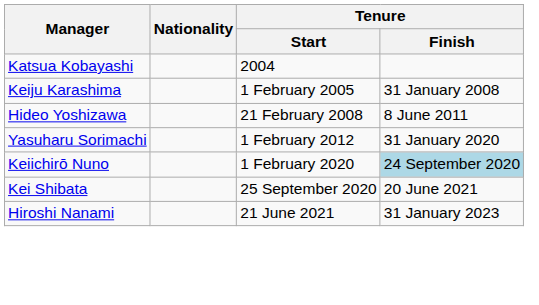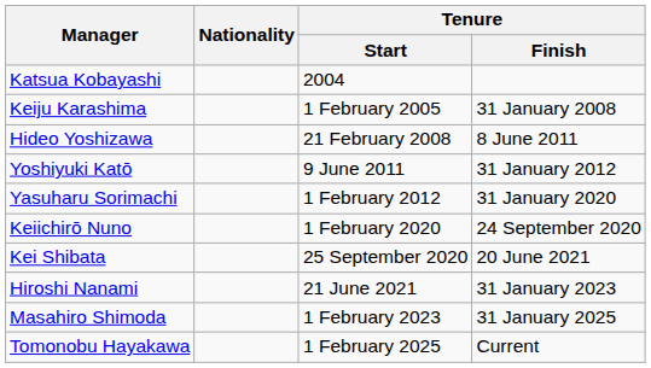 <table class="wikitable">
 <tr>
 <th rowspan="2">Manager</th>
 <th rowspan="2">Nationality</th>
 <th colspan="2">Tenure  </th>
 </tr>
 <tr>
 <th>Start</th>
 <th>Finish </th>
 </tr>
 <tr>
 <td><a href='#'>Katsua Kobayashi</a></td>
 <td></td>
 <td>2004</td>
 <td><br></td>
 </tr>
 <tr>
 <td><a href='#'>Keiju Karashima</a></td>
 <td></td>
 <td>1 February 2005</td>
 <td>31 January 2008<br></td>
 </tr>
 <tr>
 <td><a href='#'>Hideo Yoshizawa</a></td>
 <td></td>
 <td>21 February 2008</td>
 <td>8 June 2011<br></td>
 </tr>
 <tr>
+<td><a href='#'>Yoshiyuki Katō</a></td>
+<td></td>
+<td>9 June 2011</td>
+<td>31 January 2012<br></td>
+</tr>
+<tr>
 <td><a href='#'>Yasuharu Sorimachi</a></td>
 <td></td>
 <td>1 February 2012</td>
 <td>31 January 2020<br></td>
 </tr>
 <tr>
 <td><a href='#'>Keiichirō Nuno</a></td>
 <td></td>
 <td>1 February 2020</td>
-<td style="background: lightblue;">24 September 2020<br></td>
+<td>24 September 2020<br></td>
 </tr>
 <tr>
 <td><a href='#'>Kei Shibata</a></td>
 <td></td>
 <td>25 September 2020</td>
 <td>20 June 2021<br></td>
 </tr>
 <tr>
 <td><a href='#'>Hiroshi Nanami</a></td>
 <td></td>
 <td>21 June 2021</td>
 <td>31 January 2023<br></td>
 </tr>
+<tr>
+<td><a href='#'>Masahiro Shimoda</a></td>
+<td></td>
+<td>1 February 2023</td>
+<td>31 January 2025<br></td>
+</tr>
+<tr>
+<td><a href='#'>Tomonobu Hayakawa</a></td>
+<td></td>
+<td>1 February 2025</td>
+<td>Current<br></td>
+</tr>
 </table>
